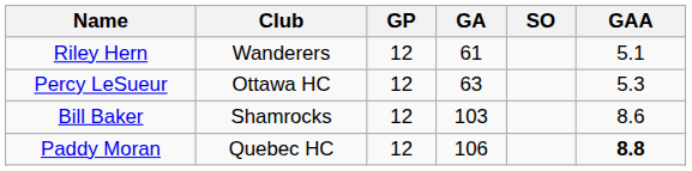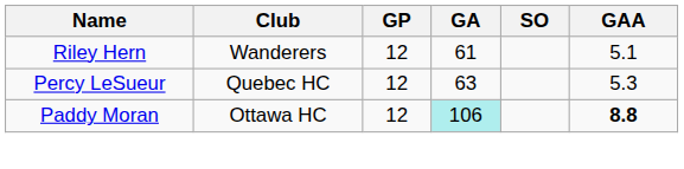 <table class="wikitable" style="text-align:center;">
 <tr>
 <th style="width:9em">Name</th>
 <th style="width:8em">Club</th>
 <th style="width:3em">GP</th>
 <th style="width:3em">GA</th>
 <th style="width:3em">SO</th>
 <th style="width:5em">GAA</th>
 </tr>
 <tr>
 <td><a href='#'>Riley Hern</a></td>
 <td>Wanderers</td>
 <td>12</td>
 <td>61</td>
 <td></td>
 <td>5.1</td>
 </tr>
 <tr>
 <td><a href='#'>Percy LeSueur</a></td>
-<td>Ottawa HC</td>
+<td>Quebec HC</td>
 <td>12</td>
 <td>63</td>
 <td></td>
 <td>5.3</td>
 </tr>
 <tr>
-<td><a href='#'>Bill Baker</a></td>
-<td>Shamrocks</td>
+<td><a href='#'>Paddy Moran</a></td>
+<td>Ottawa HC</td>
 <td>12</td>
-<td>103</td>
-<td></td>
-<td>8.6</td>
-</tr>
-<tr>
-<td><a href='#'>Paddy Moran</a></td>
-<td>Quebec HC</td>
-<td>12</td>
-<td>106</td>
+<td style="background: paleturquoise;">106</td>
 <td></td>
 <td><strong>8.8</strong></td>
 </tr>
 </table>
